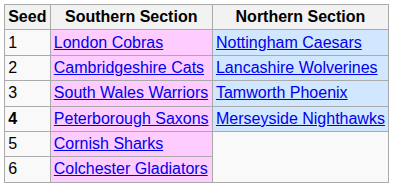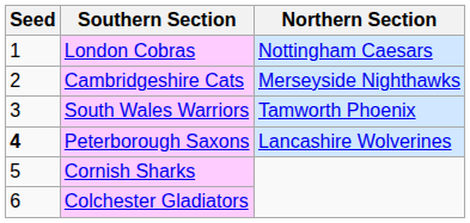 <table class="wikitable">
 <tr>
 <th>Seed</th>
 <th>Southern Section</th>
 <th>Northern Section</th>
 </tr>
 <tr>
 <td>1</td>
 <td bgcolor="#FFCCFF"><a href='#'>London Cobras</a></td>
 <td bgcolor="#D0E7FF"><a href='#'>Nottingham Caesars</a></td>
 </tr>
 <tr>
 <td>2</td>
 <td bgcolor="#FFCCFF"><a href='#'>Cambridgeshire Cats</a></td>
-<td bgcolor="#D0E7FF"><a href='#'>Lancashire Wolverines</a></td>
+<td bgcolor="#D0E7FF"><a href='#'>Merseyside Nighthawks</a></td>
 </tr>
 <tr>
 <td>3</td>
 <td bgcolor="#FFCCFF"><a href='#'>South Wales Warriors</a></td>
 <td bgcolor="#D0E7FF"><a href='#'>Tamworth Phoenix</a></td>
 </tr>
 <tr>
 <td><strong>4</strong></td>
 <td bgcolor="#FFCCFF"><a href='#'>Peterborough Saxons</a></td>
-<td bgcolor="#D0E7FF"><a href='#'>Merseyside Nighthawks</a></td>
+<td bgcolor="#D0E7FF"><a href='#'>Lancashire Wolverines</a></td>
 </tr>
 <tr>
 <td>5</td>
 <td bgcolor="#FFCCFF"><a href='#'>Cornish Sharks</a></td>
 </tr>
 <tr>
 <td>6</td>
 <td bgcolor="#FFCCFF"><a href='#'>Colchester Gladiators</a></td>
 </tr>
 </table>
